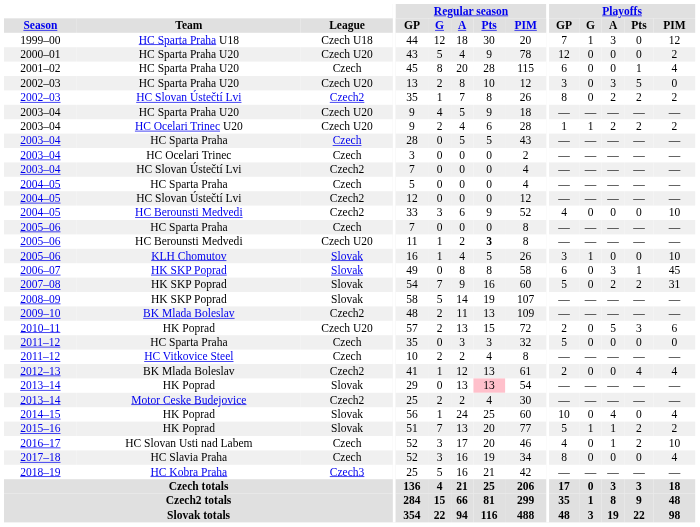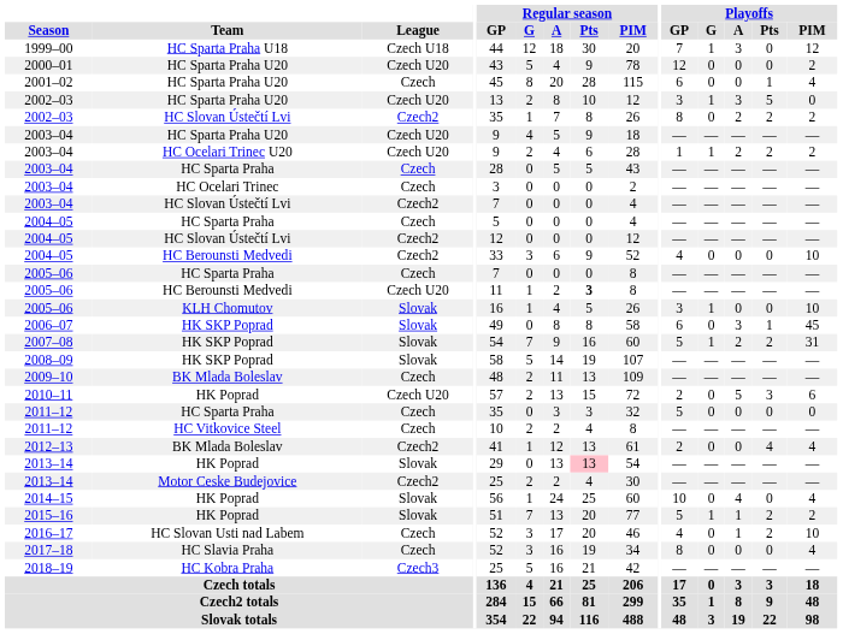 <table border="0" cellpadding="1" cellspacing="0" style="text-align:center; width:60em">
 <tr bgcolor="#e0e0e0">
 <th colspan="3" bgcolor="#ffffff"></th>
 <th rowspan="99" bgcolor="#ffffff"></th>
 <th colspan="5"><a href='#'>Regular season</a></th>
 <th rowspan="99" bgcolor="#ffffff"></th>
 <th colspan="5"><a href='#'>Playoffs</a></th>
 </tr>
 <tr bgcolor="#e0e0e0">
 <th><a href='#'>Season</a></th>
 <th>Team</th>
 <th>League</th>
 <th>GP</th>
 <th><a href='#'>G</a></th>
 <th><a href='#'>A</a></th>
 <th><a href='#'>Pts</a></th>
 <th><a href='#'>PIM</a></th>
 <th>GP</th>
 <th>G</th>
 <th>A</th>
 <th>Pts</th>
 <th>PIM</th>
 </tr>
 <tr>
 <td>1999–00</td>
 <td><a href='#'>HC Sparta Praha</a> U18</td>
 <td>Czech U18</td>
 <td>44</td>
 <td>12</td>
 <td>18</td>
 <td>30</td>
 <td>20</td>
 <td>7</td>
 <td>1</td>
 <td>3</td>
 <td>0</td>
 <td>12</td>
 </tr>
 <tr bgcolor="#f0f0f0">
 <td>2000–01</td>
 <td>HC Sparta Praha U20</td>
 <td>Czech U20</td>
 <td>43</td>
 <td>5</td>
 <td>4</td>
 <td>9</td>
 <td>78</td>
 <td>12</td>
 <td>0</td>
 <td>0</td>
 <td>0</td>
 <td>2</td>
 </tr>
 <tr>
 <td>2001–02</td>
 <td>HC Sparta Praha U20</td>
 <td>Czech</td>
 <td>45</td>
 <td>8</td>
 <td>20</td>
 <td>28</td>
 <td>115</td>
 <td>6</td>
 <td>0</td>
 <td>0</td>
 <td>1</td>
 <td>4</td>
 </tr>
 <tr bgcolor="#f0f0f0">
 <td>2002–03</td>
 <td>HC Sparta Praha U20</td>
 <td>Czech U20</td>
 <td>13</td>
 <td>2</td>
 <td>8</td>
 <td>10</td>
 <td>12</td>
 <td>3</td>
-<td>0</td>
+<td>1</td>
 <td>3</td>
 <td>5</td>
 <td>0</td>
 </tr>
 <tr>
 <td><a href='#'>2002–03</a></td>
 <td><a href='#'>HC Slovan Ústečtí Lvi</a></td>
 <td><a href='#'>Czech2</a></td>
 <td>35</td>
 <td>1</td>
 <td>7</td>
 <td>8</td>
 <td>26</td>
 <td>8</td>
 <td>0</td>
 <td>2</td>
 <td>2</td>
 <td>2</td>
 </tr>
 <tr bgcolor="#f0f0f0">
 <td>2003–04</td>
 <td>HC Sparta Praha U20</td>
 <td>Czech U20</td>
 <td>9</td>
 <td>4</td>
 <td>5</td>
 <td>9</td>
 <td>18</td>
 <td>—</td>
 <td>—</td>
 <td>—</td>
 <td>—</td>
 <td>—</td>
 </tr>
 <tr>
 <td>2003–04</td>
 <td><a href='#'>HC Ocelari Trinec</a> U20</td>
 <td>Czech U20</td>
 <td>9</td>
 <td>2</td>
 <td>4</td>
 <td>6</td>
 <td>28</td>
 <td>1</td>
 <td>1</td>
 <td>2</td>
 <td>2</td>
 <td>2</td>
 </tr>
 <tr bgcolor="#f0f0f0">
 <td><a href='#'>2003–04</a></td>
 <td>HC Sparta Praha</td>
 <td><a href='#'>Czech</a></td>
 <td>28</td>
 <td>0</td>
 <td>5</td>
 <td>5</td>
 <td>43</td>
 <td>—</td>
 <td>—</td>
 <td>—</td>
 <td>—</td>
 <td>—</td>
 </tr>
 <tr>
 <td><a href='#'>2003–04</a></td>
 <td>HC Ocelari Trinec</td>
 <td>Czech</td>
 <td>3</td>
 <td>0</td>
 <td>0</td>
 <td>0</td>
 <td>2</td>
 <td>—</td>
 <td>—</td>
 <td>—</td>
 <td>—</td>
 <td>—</td>
 </tr>
 <tr bgcolor="#f0f0f0">
 <td><a href='#'>2003–04</a></td>
 <td>HC Slovan Ústečtí Lvi</td>
 <td>Czech2</td>
 <td>7</td>
 <td>0</td>
 <td>0</td>
 <td>0</td>
 <td>4</td>
 <td>—</td>
 <td>—</td>
 <td>—</td>
 <td>—</td>
 <td>—</td>
 </tr>
 <tr>
 <td><a href='#'>2004–05</a></td>
 <td>HC Sparta Praha</td>
 <td>Czech</td>
 <td>5</td>
 <td>0</td>
 <td>0</td>
 <td>0</td>
 <td>4</td>
 <td>—</td>
 <td>—</td>
 <td>—</td>
 <td>—</td>
 <td>—</td>
 </tr>
 <tr bgcolor="#f0f0f0">
 <td><a href='#'>2004–05</a></td>
 <td>HC Slovan Ústečtí Lvi</td>
 <td>Czech2</td>
 <td>12</td>
 <td>0</td>
 <td>0</td>
 <td>0</td>
 <td>12</td>
 <td>—</td>
 <td>—</td>
 <td>—</td>
 <td>—</td>
 <td>—</td>
 </tr>
 <tr>
 <td><a href='#'>2004–05</a></td>
 <td><a href='#'>HC Berounsti Medvedi</a></td>
 <td>Czech2</td>
 <td>33</td>
 <td>3</td>
 <td>6</td>
 <td>9</td>
 <td>52</td>
 <td>4</td>
 <td>0</td>
 <td>0</td>
 <td>0</td>
 <td>10</td>
 </tr>
 <tr bgcolor="#f0f0f0">
 <td><a href='#'>2005–06</a></td>
 <td>HC Sparta Praha</td>
 <td>Czech</td>
 <td>7</td>
 <td>0</td>
 <td>0</td>
 <td>0</td>
 <td>8</td>
 <td>—</td>
 <td>—</td>
 <td>—</td>
 <td>—</td>
 <td>—</td>
 </tr>
 <tr>
 <td><a href='#'>2005–06</a></td>
 <td>HC Berounsti Medvedi</td>
 <td>Czech U20</td>
 <td>11</td>
 <td>1</td>
 <td>2</td>
 <td><strong>3</strong></td>
 <td>8</td>
 <td>—</td>
 <td>—</td>
 <td>—</td>
 <td>—</td>
 <td>—</td>
 </tr>
 <tr bgcolor="#f0f0f0">
 <td><a href='#'>2005–06</a></td>
 <td><a href='#'>KLH Chomutov</a></td>
 <td><a href='#'>Slovak</a></td>
 <td>16</td>
 <td>1</td>
 <td>4</td>
 <td>5</td>
 <td>26</td>
 <td>3</td>
 <td>1</td>
 <td>0</td>
 <td>0</td>
 <td>10</td>
 </tr>
 <tr>
 <td><a href='#'>2006–07</a></td>
 <td><a href='#'>HK SKP Poprad</a></td>
 <td><a href='#'>Slovak</a></td>
 <td>49</td>
 <td>0</td>
 <td>8</td>
 <td>8</td>
 <td>58</td>
 <td>6</td>
 <td>0</td>
 <td>3</td>
 <td>1</td>
 <td>45</td>
 </tr>
 <tr bgcolor="#f0f0f0">
 <td><a href='#'>2007–08</a></td>
 <td>HK SKP Poprad</td>
 <td>Slovak</td>
 <td>54</td>
 <td>7</td>
 <td>9</td>
 <td>16</td>
 <td>60</td>
 <td>5</td>
-<td>0</td>
+<td>1</td>
 <td>2</td>
 <td>2</td>
 <td>31</td>
 </tr>
 <tr>
 <td><a href='#'>2008–09</a></td>
 <td>HK SKP Poprad</td>
 <td>Slovak</td>
 <td>58</td>
 <td>5</td>
 <td>14</td>
 <td>19</td>
 <td>107</td>
 <td>—</td>
 <td>—</td>
 <td>—</td>
 <td>—</td>
 <td>—</td>
 </tr>
 <tr bgcolor="#f0f0f0">
 <td><a href='#'>2009–10</a></td>
 <td><a href='#'>BK Mlada Boleslav</a></td>
-<td>Czech2</td>
+<td>Czech</td>
 <td>48</td>
 <td>2</td>
 <td>11</td>
 <td>13</td>
 <td>109</td>
 <td>—</td>
 <td>—</td>
 <td>—</td>
 <td>—</td>
 <td>—</td>
 </tr>
 <tr>
 <td><a href='#'>2010–11</a></td>
 <td>HK Poprad</td>
 <td>Czech U20</td>
 <td>57</td>
 <td>2</td>
 <td>13</td>
 <td>15</td>
 <td>72</td>
 <td>2</td>
 <td>0</td>
 <td>5</td>
 <td>3</td>
 <td>6</td>
 </tr>
 <tr bgcolor="#f0f0f0">
 <td><a href='#'>2011–12</a></td>
 <td>HC Sparta Praha</td>
 <td>Czech</td>
 <td>35</td>
 <td>0</td>
 <td>3</td>
 <td>3</td>
 <td>32</td>
 <td>5</td>
 <td>0</td>
 <td>0</td>
 <td>0</td>
 <td>0</td>
 </tr>
 <tr>
 <td><a href='#'>2011–12</a></td>
 <td><a href='#'>HC Vitkovice Steel</a></td>
 <td>Czech</td>
 <td>10</td>
 <td>2</td>
 <td>2</td>
 <td>4</td>
 <td>8</td>
 <td>—</td>
 <td>—</td>
 <td>—</td>
 <td>—</td>
 <td>—</td>
 </tr>
 <tr bgcolor="#f0f0f0">
 <td><a href='#'>2012–13</a></td>
 <td>BK Mlada Boleslav</td>
 <td>Czech2</td>
 <td>41</td>
 <td>1</td>
 <td>12</td>
 <td>13</td>
 <td>61</td>
 <td>2</td>
 <td>0</td>
 <td>0</td>
 <td>4</td>
 <td>4</td>
 </tr>
 <tr>
 <td><a href='#'>2013–14</a></td>
 <td>HK Poprad</td>
 <td>Slovak</td>
 <td>29</td>
 <td>0</td>
 <td>13</td>
 <td style="background: pink;">13</td>
 <td>54</td>
 <td>—</td>
 <td>—</td>
 <td>—</td>
 <td>—</td>
 <td>—</td>
 </tr>
 <tr bgcolor="#f0f0f0">
 <td><a href='#'>2013–14</a></td>
 <td><a href='#'>Motor Ceske Budejovice</a></td>
 <td>Czech2</td>
 <td>25</td>
 <td>2</td>
 <td>2</td>
 <td>4</td>
 <td>30</td>
 <td>—</td>
 <td>—</td>
 <td>—</td>
 <td>—</td>
 <td>—</td>
 </tr>
 <tr>
 <td><a href='#'>2014–15</a></td>
 <td>HK Poprad</td>
 <td>Slovak</td>
 <td>56</td>
 <td>1</td>
 <td>24</td>
 <td>25</td>
 <td>60</td>
 <td>10</td>
 <td>0</td>
 <td>4</td>
 <td>0</td>
 <td>4</td>
 </tr>
 <tr bgcolor="#f0f0f0">
 <td><a href='#'>2015–16</a></td>
 <td>HK Poprad</td>
 <td>Slovak</td>
 <td>51</td>
 <td>7</td>
 <td>13</td>
 <td>20</td>
 <td>77</td>
 <td>5</td>
 <td>1</td>
 <td>1</td>
 <td>2</td>
 <td>2</td>
 </tr>
 <tr>
 <td><a href='#'>2016–17</a></td>
 <td>HC Slovan Usti nad Labem</td>
 <td>Czech</td>
 <td>52</td>
 <td>3</td>
 <td>17</td>
 <td>20</td>
 <td>46</td>
 <td>4</td>
 <td>0</td>
 <td>1</td>
 <td>2</td>
 <td>10</td>
 </tr>
 <tr bgcolor="#f0f0f0">
 <td><a href='#'>2017–18</a></td>
 <td>HC Slavia Praha</td>
 <td>Czech</td>
 <td>52</td>
 <td>3</td>
 <td>16</td>
 <td>19</td>
 <td>34</td>
 <td>8</td>
 <td>0</td>
 <td>0</td>
 <td>0</td>
 <td>4</td>
 </tr>
 <tr>
 <td><a href='#'>2018–19</a></td>
 <td><a href='#'>HC Kobra Praha</a></td>
 <td><a href='#'>Czech3</a></td>
 <td>25</td>
 <td>5</td>
 <td>16</td>
 <td>21</td>
 <td>42</td>
 <td>—</td>
 <td>—</td>
 <td>—</td>
 <td>—</td>
 <td>—</td>
 </tr>
 <tr>
 </tr>
 <tr ALIGN="center" bgcolor="#e0e0e0">
 <th colspan="3">Czech totals</th>
 <th ALIGN="center">136</th>
 <th ALIGN="center">4</th>
 <th ALIGN="center">21</th>
 <th ALIGN="center">25</th>
 <th ALIGN="center">206</th>
 <th ALIGN="center">17</th>
 <th ALIGN="center">0</th>
 <th ALIGN="center">3</th>
 <th ALIGN="center">3</th>
 <th ALIGN="center">18</th>
 </tr>
 <tr>
 </tr>
 <tr ALIGN="center" bgcolor="#e0e0e0">
 <th colspan="3">Czech2 totals</th>
 <th ALIGN="center">284</th>
 <th ALIGN="center">15</th>
 <th ALIGN="center">66</th>
 <th ALIGN="center">81</th>
 <th ALIGN="center">299</th>
 <th ALIGN="center">35</th>
 <th ALIGN="center">1</th>
 <th ALIGN="center">8</th>
 <th ALIGN="center">9</th>
 <th ALIGN="center">48</th>
 </tr>
 <tr>
 </tr>
 <tr ALIGN="center" bgcolor="#e0e0e0">
 <th colspan="3">Slovak totals</th>
 <th ALIGN="center">354</th>
 <th ALIGN="center">22</th>
 <th ALIGN="center">94</th>
 <th ALIGN="center">116</th>
 <th ALIGN="center">488</th>
 <th ALIGN="center">48</th>
 <th ALIGN="center">3</th>
 <th ALIGN="center">19</th>
 <th ALIGN="center">22</th>
 <th ALIGN="center">98</th>
 </tr>
 </table>
